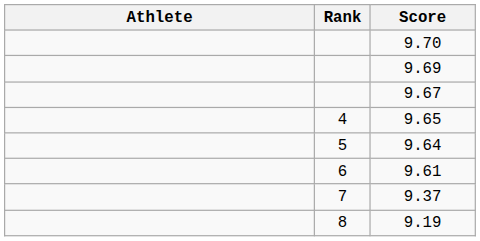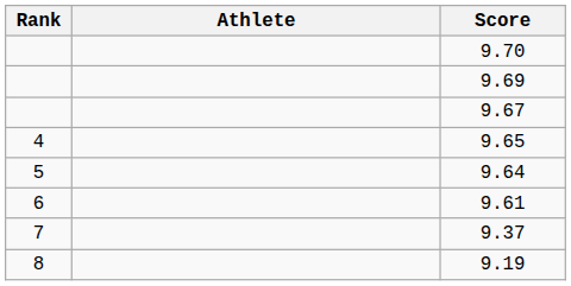 <table class=wikitable style="text-align:center">
 <tr>
+<th width=40>Rank</th>
 <th width=250>Athlete</th>
-<th width=40>Rank</th>
 <th width=80>Score</th>
 </tr>
 <tr>
+<td></td>
 <td align=left></td>
-<td></td>
 <td>9.70</td>
 </tr>
 <tr>
+<td></td>
 <td align=left></td>
-<td></td>
 <td>9.69</td>
 </tr>
 <tr>
+<td></td>
 <td align=left></td>
-<td></td>
 <td>9.67</td>
 </tr>
 <tr>
+<td>4</td>
 <td align=left></td>
-<td>4</td>
 <td>9.65</td>
 </tr>
 <tr>
+<td>5</td>
 <td align=left></td>
-<td>5</td>
 <td>9.64</td>
 </tr>
 <tr>
+<td>6</td>
 <td align=left></td>
-<td>6</td>
 <td>9.61</td>
 </tr>
 <tr>
+<td>7</td>
 <td align=left></td>
-<td>7</td>
 <td>9.37</td>
 </tr>
 <tr>
+<td>8</td>
 <td align=left></td>
-<td>8</td>
 <td>9.19</td>
 </tr>
 </table>
